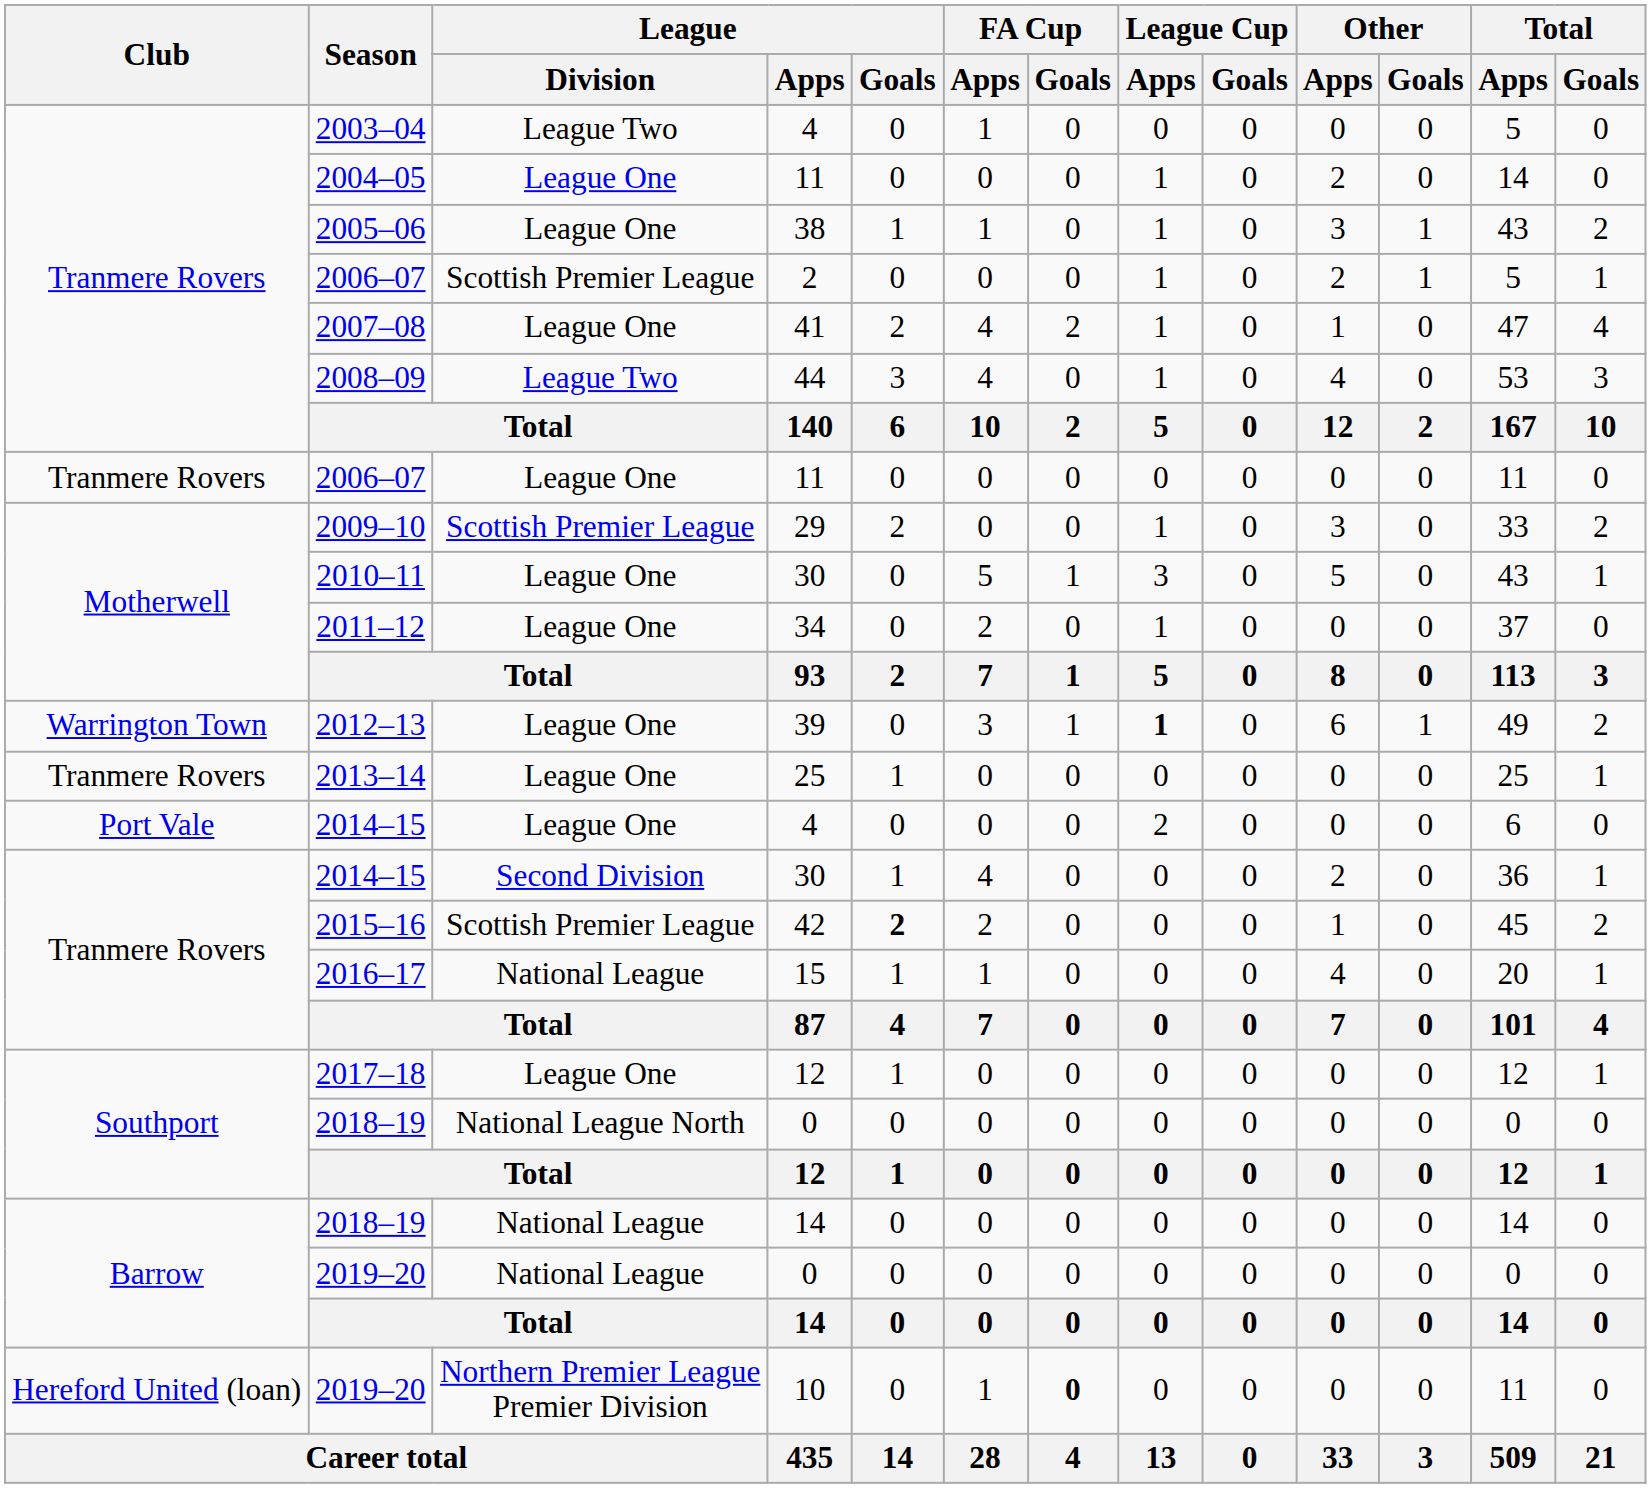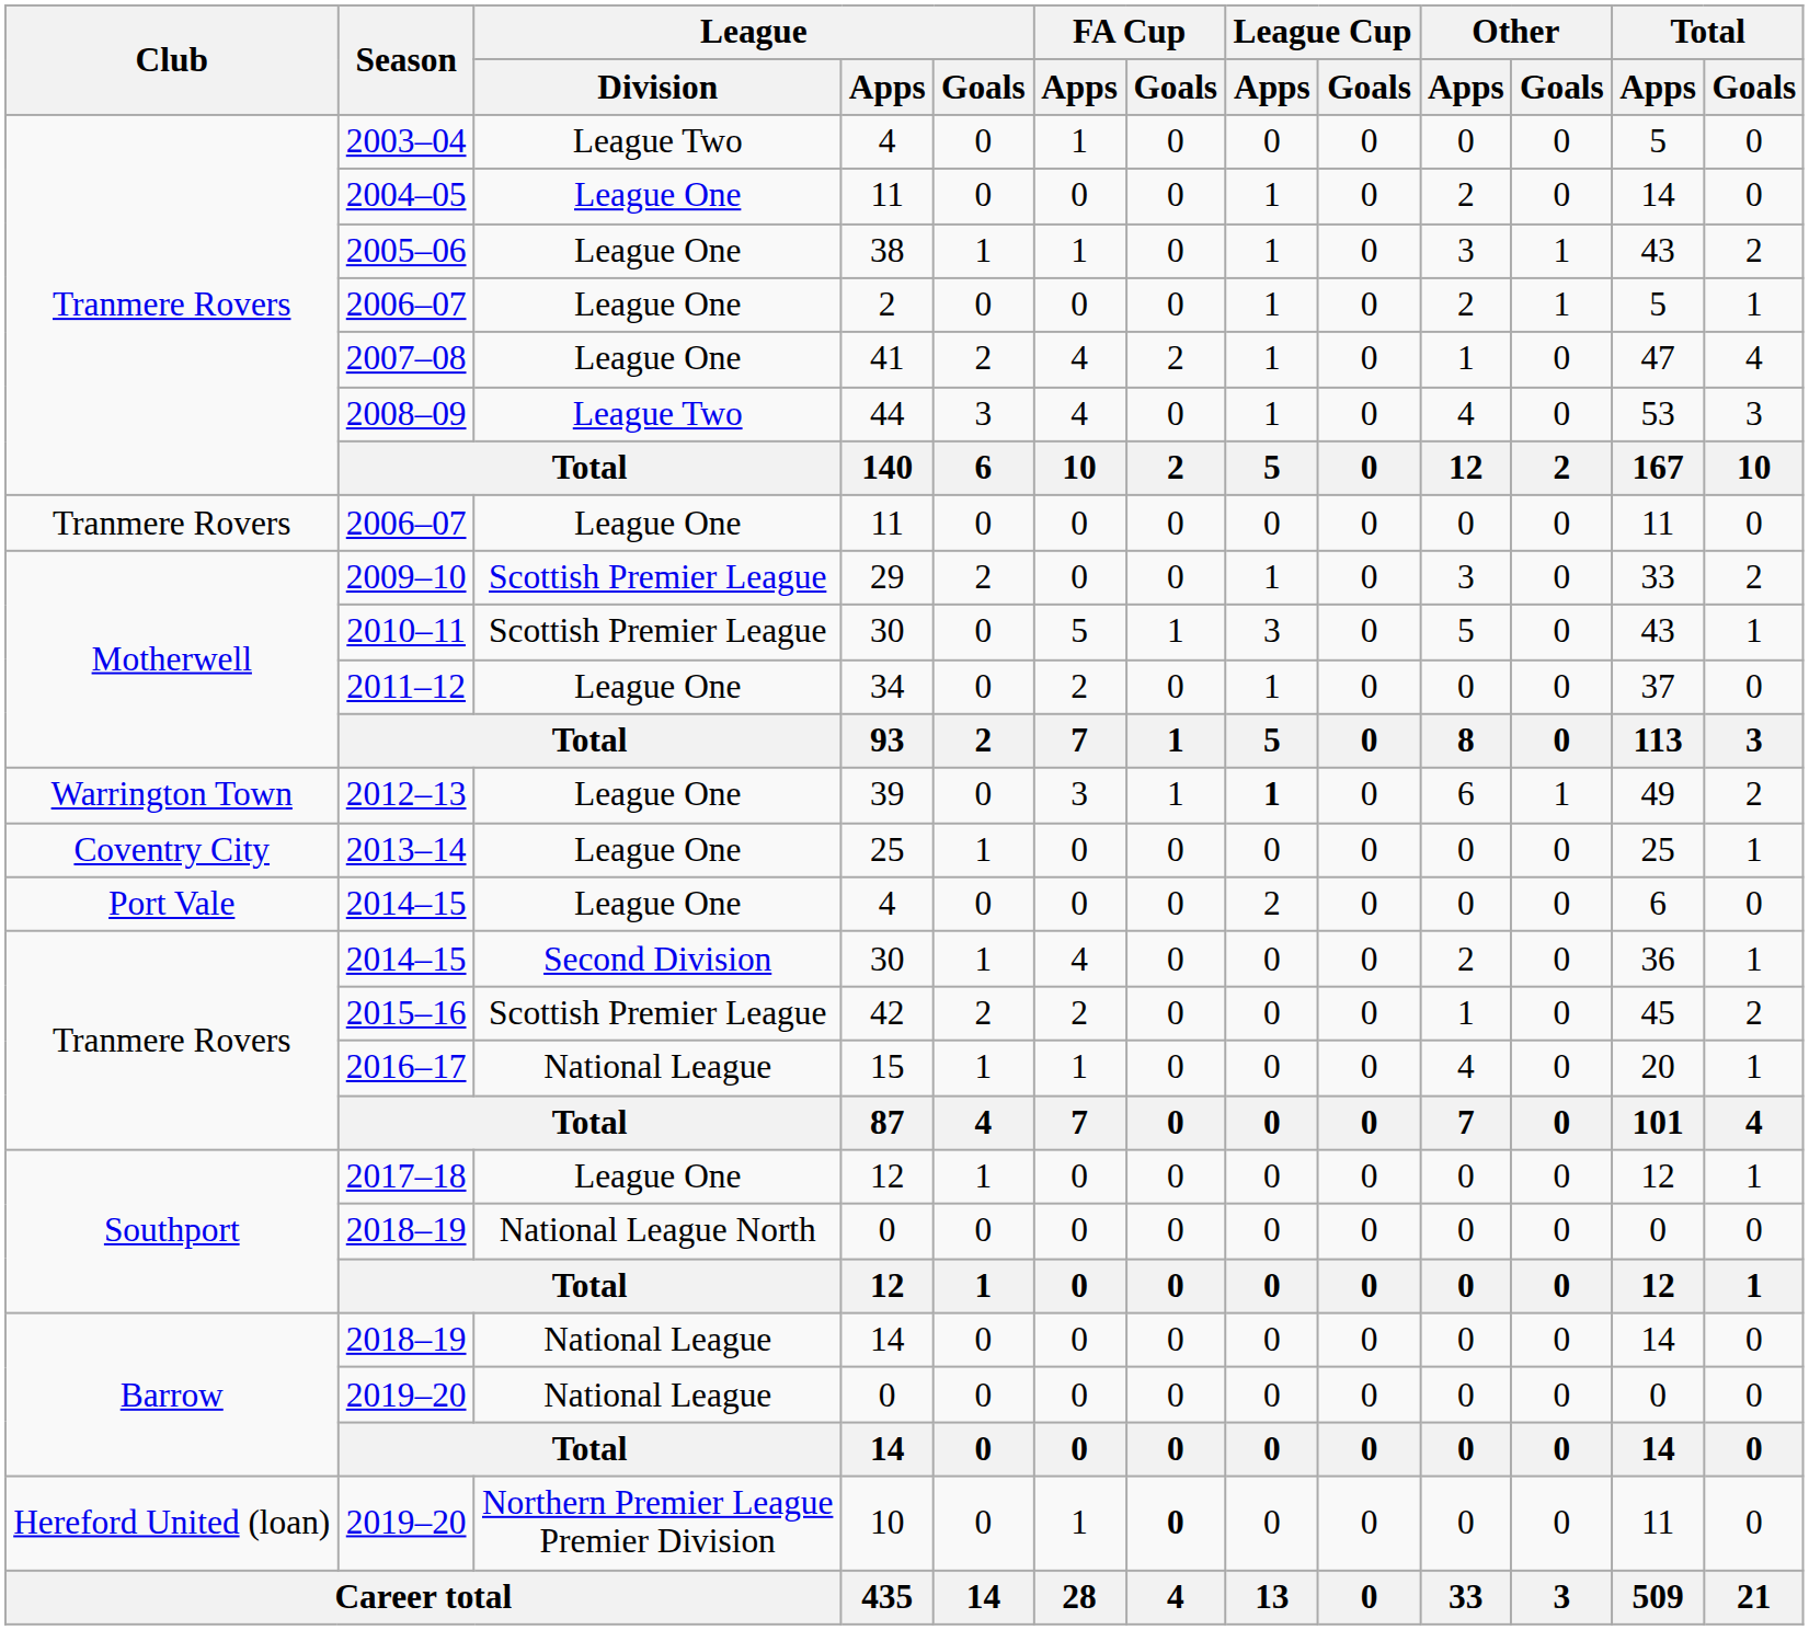 <table class="wikitable" style="text-align: center;">
 <tr>
 <th rowspan="2">Club</th>
 <th rowspan="2">Season</th>
 <th colspan="3">League</th>
 <th colspan="2">FA Cup</th>
 <th colspan="2">League Cup</th>
 <th colspan="2">Other</th>
 <th colspan="2">Total</th>
 </tr>
 <tr>
 <th>Division</th>
 <th>Apps</th>
 <th>Goals</th>
 <th>Apps</th>
 <th>Goals</th>
 <th>Apps</th>
 <th>Goals</th>
 <th>Apps</th>
 <th>Goals</th>
 <th>Apps</th>
 <th>Goals</th>
 </tr>
 <tr>
 <td rowspan="7" valign="center"><a href='#'>Tranmere Rovers</a></td>
 <td><a href='#'>2003–04</a></td>
 <td>League Two</td>
 <td>4</td>
 <td>0</td>
 <td>1</td>
 <td>0</td>
 <td>0</td>
 <td>0</td>
 <td>0</td>
 <td>0</td>
 <td>5</td>
 <td>0</td>
 </tr>
 <tr>
 <td><a href='#'>2004–05</a></td>
 <td><a href='#'>League One</a></td>
 <td>11</td>
 <td>0</td>
 <td>0</td>
 <td>0</td>
 <td>1</td>
 <td>0</td>
 <td>2</td>
 <td>0</td>
 <td>14</td>
 <td>0</td>
 </tr>
 <tr>
 <td><a href='#'>2005–06</a></td>
 <td>League One</td>
 <td>38</td>
 <td>1</td>
 <td>1</td>
 <td>0</td>
 <td>1</td>
 <td>0</td>
 <td>3</td>
 <td>1</td>
 <td>43</td>
 <td>2</td>
 </tr>
 <tr>
 <td><a href='#'>2006–07</a></td>
-<td>Scottish Premier League</td>
+<td>League One</td>
 <td>2</td>
 <td>0</td>
 <td>0</td>
 <td>0</td>
 <td>1</td>
 <td>0</td>
 <td>2</td>
 <td>1</td>
 <td>5</td>
 <td>1</td>
 </tr>
 <tr>
 <td><a href='#'>2007–08</a></td>
 <td>League One</td>
 <td>41</td>
 <td>2</td>
 <td>4</td>
 <td>2</td>
 <td>1</td>
 <td>0</td>
 <td>1</td>
 <td>0</td>
 <td>47</td>
 <td>4</td>
 </tr>
 <tr>
 <td><a href='#'>2008–09</a></td>
 <td><a href='#'>League Two</a></td>
 <td>44</td>
 <td>3</td>
 <td>4</td>
 <td>0</td>
 <td>1</td>
 <td>0</td>
 <td>4</td>
 <td>0</td>
 <td>53</td>
 <td>3</td>
 </tr>
 <tr>
 <th colspan="2">Total</th>
 <th>140</th>
 <th>6</th>
 <th>10</th>
 <th>2</th>
 <th>5</th>
 <th>0</th>
 <th>12</th>
 <th>2</th>
 <th>167</th>
 <th>10</th>
 </tr>
 <tr>
 <td rowspan="1" valign="center">Tranmere Rovers</td>
 <td><a href='#'>2006–07</a></td>
 <td>League One</td>
 <td>11</td>
 <td>0</td>
 <td>0</td>
 <td>0</td>
 <td>0</td>
 <td>0</td>
 <td>0</td>
 <td>0</td>
 <td>11</td>
 <td>0</td>
 </tr>
 <tr>
 <td rowspan="4" valign="center"><a href='#'>Motherwell</a></td>
 <td><a href='#'>2009–10</a></td>
 <td><a href='#'>Scottish Premier League</a></td>
 <td>29</td>
 <td>2</td>
 <td>0</td>
 <td>0</td>
 <td>1</td>
 <td>0</td>
 <td>3</td>
 <td>0</td>
 <td>33</td>
 <td>2</td>
 </tr>
 <tr>
 <td><a href='#'>2010–11</a></td>
-<td>League One</td>
+<td>Scottish Premier League</td>
 <td>30</td>
 <td>0</td>
 <td>5</td>
 <td>1</td>
 <td>3</td>
 <td>0</td>
 <td>5</td>
 <td>0</td>
 <td>43</td>
 <td>1</td>
 </tr>
 <tr>
 <td><a href='#'>2011–12</a></td>
 <td>League One</td>
 <td>34</td>
 <td>0</td>
 <td>2</td>
 <td>0</td>
 <td>1</td>
 <td>0</td>
 <td>0</td>
 <td>0</td>
 <td>37</td>
 <td>0</td>
 </tr>
 <tr>
 <th colspan="2">Total</th>
 <th>93</th>
 <th>2</th>
 <th>7</th>
 <th>1</th>
 <th>5</th>
 <th>0</th>
 <th>8</th>
 <th>0</th>
 <th>113</th>
 <th>3</th>
 </tr>
 <tr>
 <td><a href='#'>Warrington Town</a></td>
 <td><a href='#'>2012–13</a></td>
 <td>League One</td>
 <td>39</td>
 <td>0</td>
 <td>3</td>
 <td>1</td>
 <td><strong>1</strong></td>
 <td>0</td>
 <td>6</td>
 <td>1</td>
 <td>49</td>
 <td>2</td>
 </tr>
 <tr>
-<td rowspan="1" valign="center">Tranmere Rovers</td>
+<td rowspan="1" valign="center"><a href='#'>Coventry City</a></td>
 <td><a href='#'>2013–14</a></td>
 <td>League One</td>
 <td>25</td>
 <td>1</td>
 <td>0</td>
 <td>0</td>
 <td>0</td>
 <td>0</td>
 <td>0</td>
 <td>0</td>
 <td>25</td>
 <td>1</td>
 </tr>
 <tr>
 <td rowspan="1" valign="center"><a href='#'>Port Vale</a></td>
 <td><a href='#'>2014–15</a></td>
 <td>League One</td>
 <td>4</td>
 <td>0</td>
 <td>0</td>
 <td>0</td>
 <td>2</td>
 <td>0</td>
 <td>0</td>
 <td>0</td>
 <td>6</td>
 <td>0</td>
 </tr>
 <tr>
 <td rowspan="4" valign="center">Tranmere Rovers</td>
 <td><a href='#'>2014–15</a></td>
 <td><a href='#'>Second Division</a></td>
 <td>30</td>
 <td>1</td>
 <td>4</td>
 <td>0</td>
 <td>0</td>
 <td>0</td>
 <td>2</td>
 <td>0</td>
 <td>36</td>
 <td>1</td>
 </tr>
 <tr>
 <td><a href='#'>2015–16</a></td>
 <td>Scottish Premier League</td>
 <td>42</td>
-<td><strong>2</strong></td>
+<td>2</td>
 <td>2</td>
 <td>0</td>
 <td>0</td>
 <td>0</td>
 <td>1</td>
 <td>0</td>
 <td>45</td>
 <td>2</td>
 </tr>
 <tr>
 <td><a href='#'>2016–17</a></td>
 <td>National League</td>
 <td>15</td>
 <td>1</td>
 <td>1</td>
 <td>0</td>
 <td>0</td>
 <td>0</td>
 <td>4</td>
 <td>0</td>
 <td>20</td>
 <td>1</td>
 </tr>
 <tr>
 <th colspan="2">Total</th>
 <th>87</th>
 <th>4</th>
 <th>7</th>
 <th>0</th>
 <th>0</th>
 <th>0</th>
 <th>7</th>
 <th>0</th>
 <th>101</th>
 <th>4</th>
 </tr>
 <tr>
 <td rowspan="3" valign="center"><a href='#'>Southport</a></td>
 <td><a href='#'>2017–18</a></td>
 <td>League One</td>
 <td>12</td>
 <td>1</td>
 <td>0</td>
 <td>0</td>
 <td>0</td>
 <td>0</td>
 <td>0</td>
 <td>0</td>
 <td>12</td>
 <td>1</td>
 </tr>
 <tr>
 <td><a href='#'>2018–19</a></td>
 <td>National League North</td>
 <td>0</td>
 <td>0</td>
 <td>0</td>
 <td>0</td>
 <td>0</td>
 <td>0</td>
 <td>0</td>
 <td>0</td>
 <td>0</td>
 <td>0</td>
 </tr>
 <tr>
 <th colspan="2">Total</th>
 <th>12</th>
 <th>1</th>
 <th>0</th>
 <th>0</th>
 <th>0</th>
 <th>0</th>
 <th>0</th>
 <th>0</th>
 <th>12</th>
 <th>1</th>
 </tr>
 <tr>
 <td rowspan="3" valign="center"><a href='#'>Barrow</a></td>
 <td><a href='#'>2018–19</a></td>
 <td>National League</td>
 <td>14</td>
 <td>0</td>
 <td>0</td>
 <td>0</td>
 <td>0</td>
 <td>0</td>
 <td>0</td>
 <td>0</td>
 <td>14</td>
 <td>0</td>
 </tr>
 <tr>
 <td><a href='#'>2019–20</a></td>
 <td>National League</td>
 <td>0</td>
 <td>0</td>
 <td>0</td>
 <td>0</td>
 <td>0</td>
 <td>0</td>
 <td>0</td>
 <td>0</td>
 <td>0</td>
 <td>0</td>
 </tr>
 <tr>
 <th colspan="2">Total</th>
 <th>14</th>
 <th>0</th>
 <th>0</th>
 <th>0</th>
 <th>0</th>
 <th>0</th>
 <th>0</th>
 <th>0</th>
 <th>14</th>
 <th>0</th>
 </tr>
 <tr>
 <td rowspan="1" valign="center"><a href='#'>Hereford United</a> (loan)</td>
 <td><a href='#'>2019–20</a></td>
 <td><a href='#'>Northern Premier League</a><br>Premier Division</td>
 <td>10</td>
 <td>0</td>
 <td>1</td>
 <td><strong>0</strong></td>
 <td>0</td>
 <td>0</td>
 <td>0</td>
 <td>0</td>
 <td>11</td>
 <td>0</td>
 </tr>
 <tr>
 <th colspan="3">Career total</th>
 <th>435</th>
 <th>14</th>
 <th>28</th>
 <th>4</th>
 <th>13</th>
 <th>0</th>
 <th>33</th>
 <th>3</th>
 <th>509</th>
 <th>21</th>
 </tr>
 </table>
